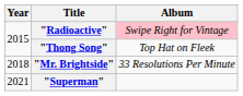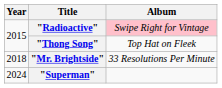 <table class="wikitable plainrowheaders" style="text-align:center;">
 <tr>
 <th scope="col">Year</th>
 <th scope="col">Title</th>
 <th scope="col">Album</th>
 </tr>
 <tr>
 <td rowspan="2">2015</td>
 <th scope="row">"<a href='#'>Radioactive</a>"</th>
 <td style="background: pink;"><em>Swipe Right for Vintage</em></td>
 </tr>
 <tr>
 <th scope="row">"<a href='#'>Thong Song</a>"</th>
 <td><em>Top Hat on Fleek</em></td>
 </tr>
 <tr>
 <td>2018</td>
 <th scope="row">"<a href='#'>Mr. Brightside</a>"</th>
 <td><em>33 Resolutions Per Minute</em></td>
 </tr>
 <tr>
-<td>2021</td>
+<td>2024</td>
 <th scope="row">"<a href='#'>Superman</a>"</th>
 <td></td>
 </tr>
 </table>
